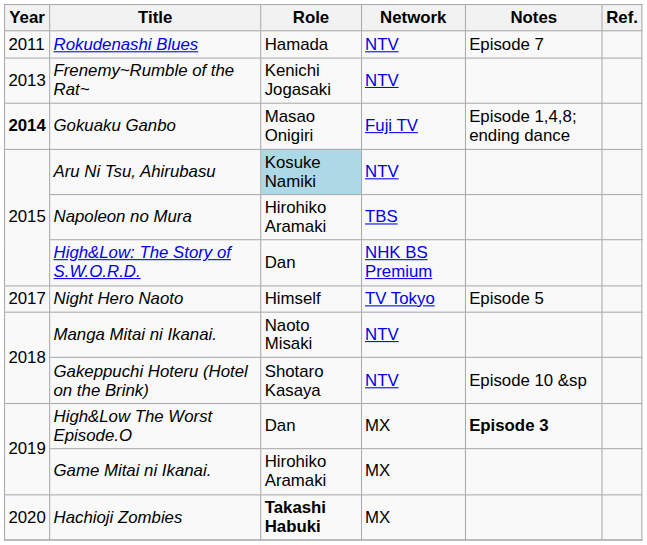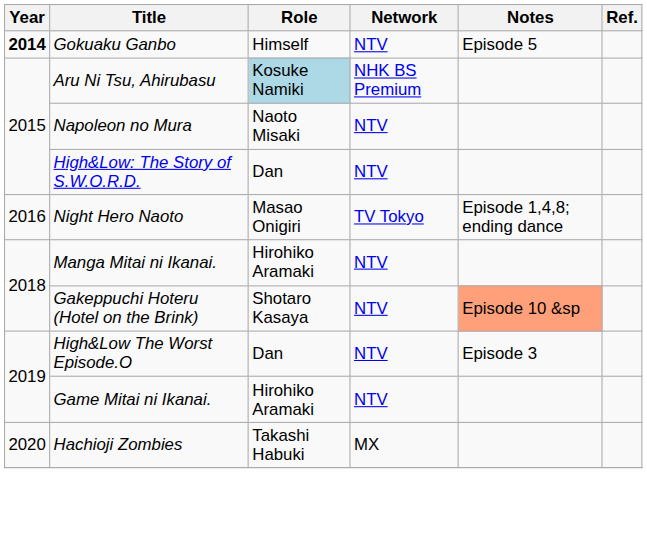 <table class="wikitable">
 <tr>
 <th>Year</th>
 <th>Title</th>
 <th>Role</th>
 <th>Network</th>
 <th>Notes</th>
 <th>Ref.</th>
 </tr>
 <tr>
-<td>2011</td>
-<td><em><a href='#'>Rokudenashi Blues</a></em></td>
-<td>Hamada</td>
-<td><a href='#'>NTV</a></td>
-<td>Episode 7</td>
-<td></td>
-</tr>
-<tr>
-<td>2013</td>
-<td><em>Frenemy~Rumble of the Rat~</em></td>
-<td>Kenichi Jogasaki</td>
-<td><a href='#'>NTV</a></td>
-<td></td>
-<td></td>
-</tr>
-<tr>
 <td><strong>2014</strong></td>
 <td><em>Gokuaku Ganbo</em></td>
-<td>Masao Onigiri</td>
-<td><a href='#'>Fuji TV</a></td>
-<td>Episode 1,4,8; ending dance</td>
+<td>Himself</td>
+<td><a href='#'>NTV</a></td>
+<td>Episode 5</td>
 <td></td>
 </tr>
 <tr>
 <td rowspan="3">2015</td>
 <td><em>Aru Ni Tsu, Ahirubasu</em></td>
 <td style="background: lightblue;">Kosuke Namiki</td>
-<td><a href='#'>NTV</a></td>
+<td><a href='#'>NHK BS Premium</a></td>
 <td></td>
 <td></td>
 </tr>
 <tr>
 <td><em>Napoleon no Mura</em></td>
-<td>Hirohiko Aramaki</td>
-<td><a href='#'>TBS</a></td>
+<td>Naoto Misaki</td>
+<td><a href='#'>NTV</a></td>
 <td></td>
 <td></td>
 </tr>
 <tr>
 <td><em><a href='#'>High&Low: The Story of S.W.O.R.D.</a></em></td>
 <td>Dan</td>
-<td><a href='#'>NHK BS Premium</a></td>
+<td><a href='#'>NTV</a></td>
 <td></td>
 <td></td>
 </tr>
 <tr>
-<td>2017</td>
+<td>2016</td>
 <td><em>Night Hero Naoto</em></td>
-<td>Himself</td>
+<td>Masao Onigiri</td>
 <td><a href='#'>TV Tokyo</a></td>
-<td>Episode 5</td>
+<td>Episode 1,4,8; ending dance</td>
 <td></td>
 </tr>
 <tr>
 <td rowspan="2">2018</td>
 <td><em>Manga Mitai ni Ikanai.</em></td>
-<td>Naoto Misaki</td>
+<td>Hirohiko Aramaki</td>
 <td><a href='#'>NTV</a></td>
 <td></td>
 <td></td>
 </tr>
 <tr>
 <td><em>Gakeppuchi Hoteru (Hotel on the Brink)</em></td>
 <td>Shotaro Kasaya</td>
 <td><a href='#'>NTV</a></td>
-<td>Episode 10 &sp</td>
+<td style="background: lightsalmon;">Episode 10 &sp</td>
 <td></td>
 </tr>
 <tr>
 <td rowspan="2">2019</td>
 <td><em>High&Low The Worst Episode.O</em></td>
 <td>Dan</td>
-<td>MX</td>
-<td><strong>Episode 3</strong></td>
+<td><a href='#'>NTV</a></td>
+<td>Episode 3</td>
 <td></td>
 </tr>
 <tr>
 <td><em>Game Mitai ni Ikanai.</em></td>
 <td>Hirohiko Aramaki</td>
-<td>MX</td>
+<td><a href='#'>NTV</a></td>
 <td></td>
 <td></td>
 </tr>
 <tr>
 <td>2020</td>
 <td><em>Hachioji Zombies</em></td>
-<td><strong>Takashi Habuki</strong></td>
+<td>Takashi Habuki</td>
 <td>MX</td>
 <td></td>
 <td></td>
 </tr>
 <tr>
 </tr>
 </table>
